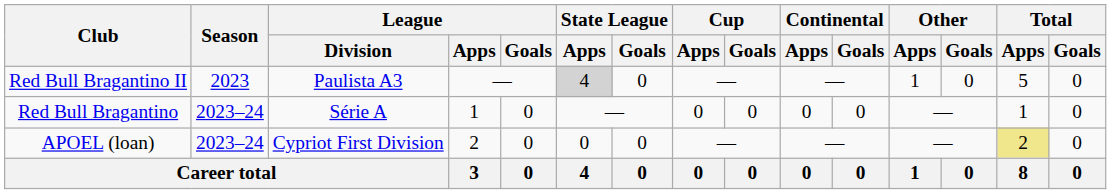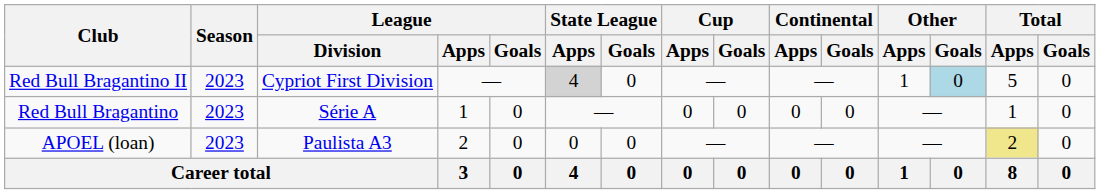 <table class="wikitable" style="text-align: center">
 <tr>
 <th rowspan="2">Club</th>
 <th rowspan="2">Season</th>
 <th colspan="3">League</th>
 <th colspan="2">State League</th>
 <th colspan="2">Cup</th>
 <th colspan="2">Continental</th>
 <th colspan="2">Other</th>
 <th colspan="2">Total</th>
 </tr>
 <tr>
 <th>Division</th>
 <th>Apps</th>
 <th>Goals</th>
 <th>Apps</th>
 <th>Goals</th>
 <th>Apps</th>
 <th>Goals</th>
 <th>Apps</th>
 <th>Goals</th>
 <th>Apps</th>
 <th>Goals</th>
 <th>Apps</th>
 <th>Goals</th>
 </tr>
 <tr>
 <td><a href='#'>Red Bull Bragantino II</a></td>
 <td><a href='#'>2023</a></td>
-<td><a href='#'>Paulista A3</a></td>
+<td><a href='#'>Cypriot First Division</a></td>
 <td colspan="2">—</td>
 <td style="background: lightgrey;">4</td>
 <td>0</td>
 <td colspan="2">—</td>
 <td colspan="2">—</td>
 <td>1</td>
-<td>0</td>
+<td style="background: lightblue;">0</td>
 <td>5</td>
 <td>0</td>
 </tr>
 <tr>
 <td><a href='#'>Red Bull Bragantino</a></td>
-<td><a href='#'>2023–24</a></td>
+<td><a href='#'>2023</a></td>
 <td><a href='#'>Série A</a></td>
 <td>1</td>
 <td>0</td>
 <td colspan="2">—</td>
 <td>0</td>
 <td>0</td>
 <td>0</td>
 <td>0</td>
 <td colspan="2">—</td>
 <td>1</td>
 <td>0</td>
 </tr>
 <tr>
 <td><a href='#'>APOEL</a> (loan)</td>
-<td><a href='#'>2023–24</a></td>
-<td><a href='#'>Cypriot First Division</a></td>
+<td><a href='#'>2023</a></td>
+<td><a href='#'>Paulista A3</a></td>
 <td>2</td>
 <td>0</td>
 <td>0</td>
 <td>0</td>
 <td colspan="2">—</td>
 <td colspan="2">—</td>
 <td colspan="2">—</td>
 <td style="background: khaki;">2</td>
 <td>0</td>
 </tr>
 <tr>
 <th colspan="3"><strong>Career total</strong></th>
 <th>3</th>
 <th>0</th>
 <th>4</th>
 <th>0</th>
 <th>0</th>
 <th>0</th>
 <th>0</th>
 <th>0</th>
 <th>1</th>
 <th>0</th>
 <th>8</th>
 <th>0</th>
 </tr>
 </table>
